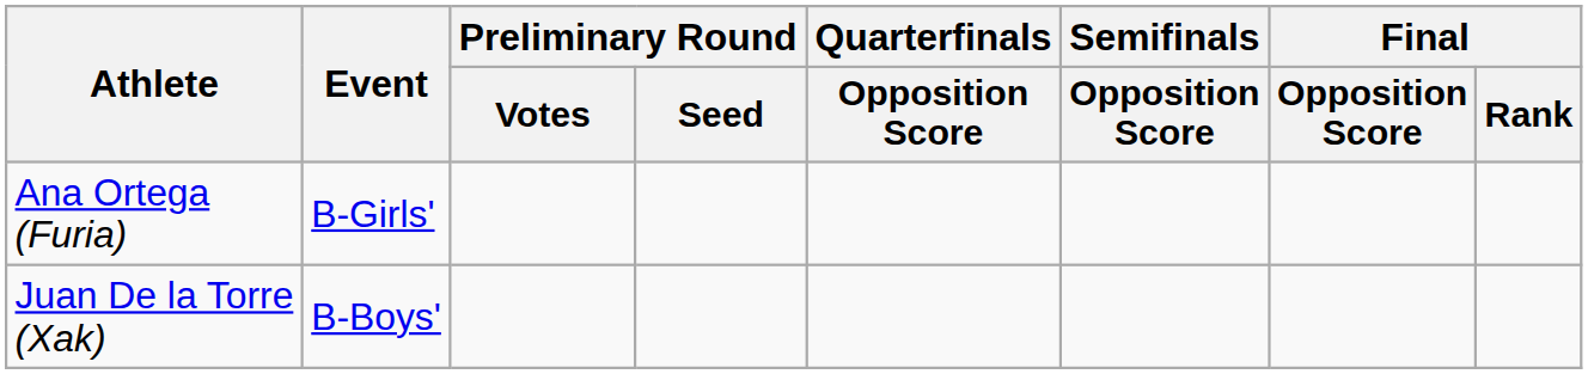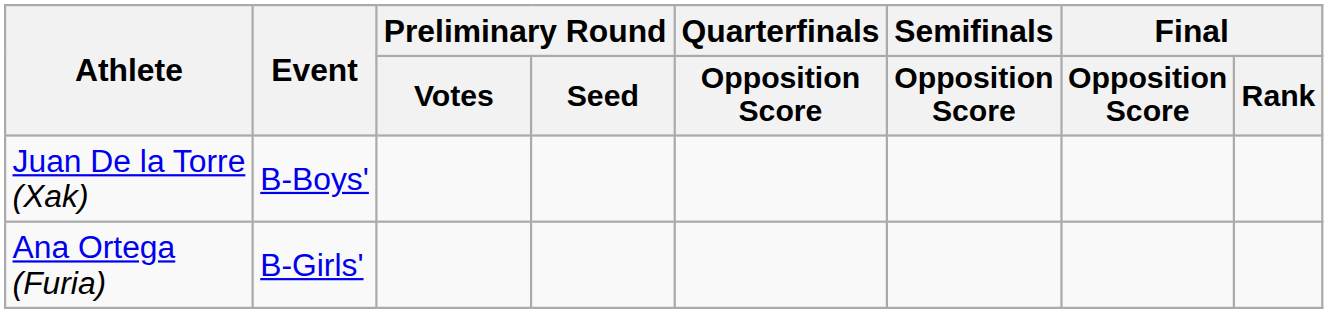 <table class=wikitable style="font-size:90%">
 <tr>
 <th rowspan="2">Athlete</th>
 <th rowspan="2">Event</th>
 <th colspan=2>Preliminary Round</th>
 <th>Quarterfinals</th>
 <th>Semifinals</th>
 <th colspan=2>Final</th>
 </tr>
 <tr style="font-size:95%">
 <th>Votes</th>
 <th>Seed</th>
 <th>Opposition<br>Score</th>
 <th>Opposition<br>Score</th>
 <th>Opposition<br>Score</th>
 <th>Rank</th>
 </tr>
 <tr align=center>
+<td align=left><a href='#'>Juan De la Torre</a><br><em>(Xak)</em></td>
+<td align=left><a href='#'>B-Boys'</a></td>
+<td></td>
+<td></td>
+<td></td>
+<td></td>
+<td></td>
+<td></td>
+</tr>
+<tr align=center>
 <td align=left><a href='#'>Ana Ortega</a><br><em>(Furia)</em></td>
 <td align=left><a href='#'>B-Girls'</a></td>
 <td></td>
 <td></td>
 <td></td>
 <td></td>
 <td></td>
 <td></td>
 </tr>
-<tr align=center>
-<td align=left><a href='#'>Juan De la Torre</a><br><em>(Xak)</em></td>
-<td align=left><a href='#'>B-Boys'</a></td>
-<td></td>
-<td></td>
-<td></td>
-<td></td>
-<td></td>
-<td></td>
-</tr>
 </table>
